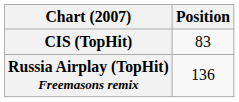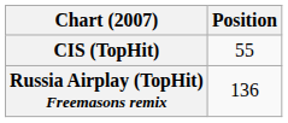 <table class="wikitable plainrowheaders" style="text-align:center">
 <tr>
 <th scope="col">Chart (2007)</th>
 <th scope="col">Position</th>
 </tr>
 <tr>
 <th scope="row">CIS (TopHit)</th>
-<td>83</td>
+<td>55</td>
 </tr>
 <tr>
 <th scope="row">Russia Airplay (TopHit)<br><small><em>Freemasons remix</em></small></th>
 <td>136</td>
 </tr>
 </table>
